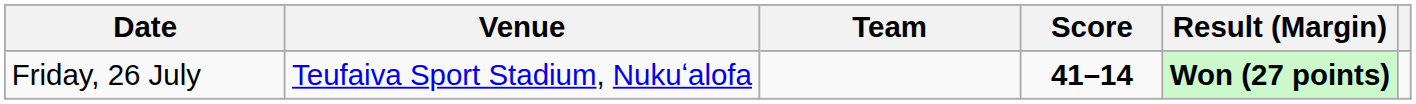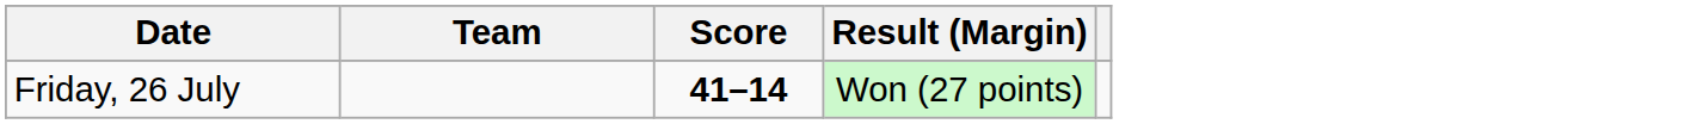 <table class="wikitable">
 <tr>
 <th width=145>Date</th>
-<th>Venue</th>
 <th width=135>Team</th>
 <th width=70>Score</th>
 <th>Result (Margin)</th>
 <th></th>
 </tr>
 <tr>
 <td>Friday, 26 July</td>
-<td><a href='#'>Teufaiva Sport Stadium</a>, <a href='#'>Nukuʻalofa</a></td>
 <td></td>
 <td align=center><strong>41–14</strong></td>
-<td align=center bgcolor=#CCF9CC><strong>Won (27 points)</strong></td>
+<td align=center bgcolor=#CCF9CC>Won (27 points)</td>
 <td align=center></td>
 </tr>
 </table>
